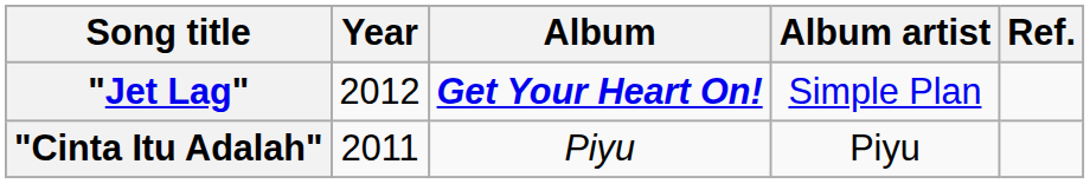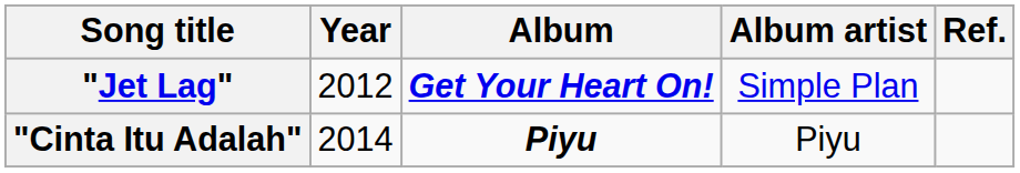 <table class="wikitable plainrowheaders" style="text-align:center;">
 <tr>
 <th scope="col">Song title</th>
 <th scope="col">Year</th>
 <th scope="col">Album</th>
 <th scope="col">Album artist</th>
 <th scope="col">Ref.</th>
 </tr>
 <tr>
 <th scope="row">"<a href='#'>Jet Lag</a>" <br></th>
 <td>2012</td>
 <td><strong><em><a href='#'>Get Your Heart On!</a></em> <br></strong></td>
 <td><a href='#'>Simple Plan</a></td>
 <td></td>
 </tr>
 <tr>
 <th scope="row">"Cinta Itu Adalah"  <br></th>
-<td>2011</td>
-<td><em>Piyu</em></td>
+<td>2014</td>
+<td><strong><em>Piyu</em></strong></td>
 <td>Piyu</td>
 <td></td>
 </tr>
 </table>
